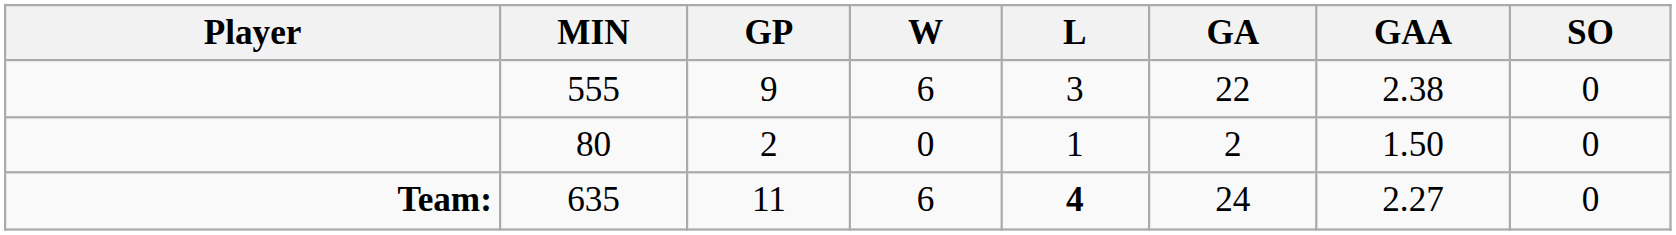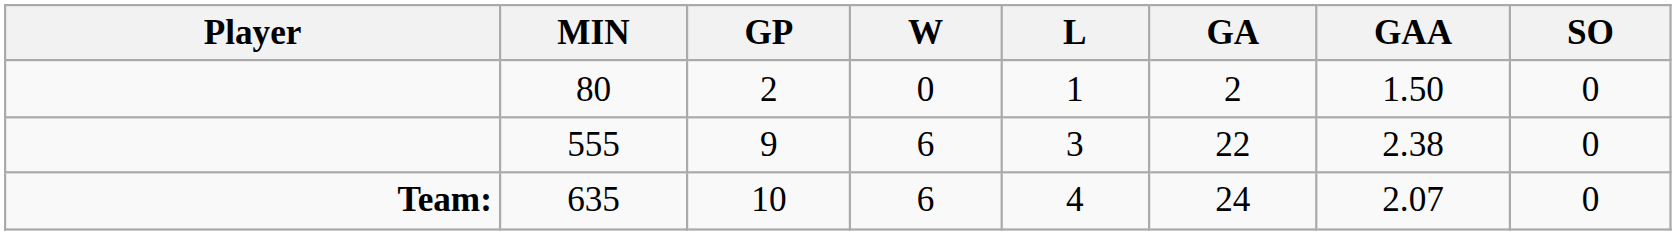 <table class="wikitable sortable" width="60%">
 <tr>
 <th bgcolor="#DDDDFF" width="10%">Player</th>
 <th width="3%" bgcolor="#DDDDFF" title="Minutes played">MIN</th>
 <th width="3%" bgcolor="#DDDDFF" title="Games played in">GP</th>
 <th width="3%" bgcolor="#DDDDFF" title="Games played in">W</th>
 <th width="3%" bgcolor="#DDDDFF"title="Games played in">L</th>
 <th width="3%" bgcolor="#DDDDFF" title="Goals against">GA</th>
 <th width="3%" bgcolor="#DDDDFF" title="Goals against average">GAA</th>
 <th width="3%" bgcolor="#DDDDFF" title="Shut-outs">SO</th>
 </tr>
 <tr align="center">
 <td align="right"></td>
+<td>80</td>
+<td>2</td>
+<td>0</td>
+<td>1</td>
+<td>2</td>
+<td>1.50</td>
+<td>0</td>
+</tr>
+<tr align="center">
+<td align="right"></td>
 <td>555</td>
 <td>9</td>
 <td>6</td>
 <td>3</td>
 <td>22</td>
 <td>2.38</td>
 <td>0</td>
 </tr>
 <tr align="center">
-<td align="right"></td>
-<td>80</td>
-<td>2</td>
-<td>0</td>
-<td>1</td>
-<td>2</td>
-<td>1.50</td>
-<td>0</td>
-</tr>
-<tr align="center">
 <td align="right"><strong>Team:</strong></td>
 <td>635</td>
-<td>11</td>
+<td>10</td>
 <td>6</td>
-<td><strong>4</strong></td>
+<td>4</td>
 <td>24</td>
-<td>2.27</td>
+<td>2.07</td>
 <td>0</td>
 </tr>
 </table>
